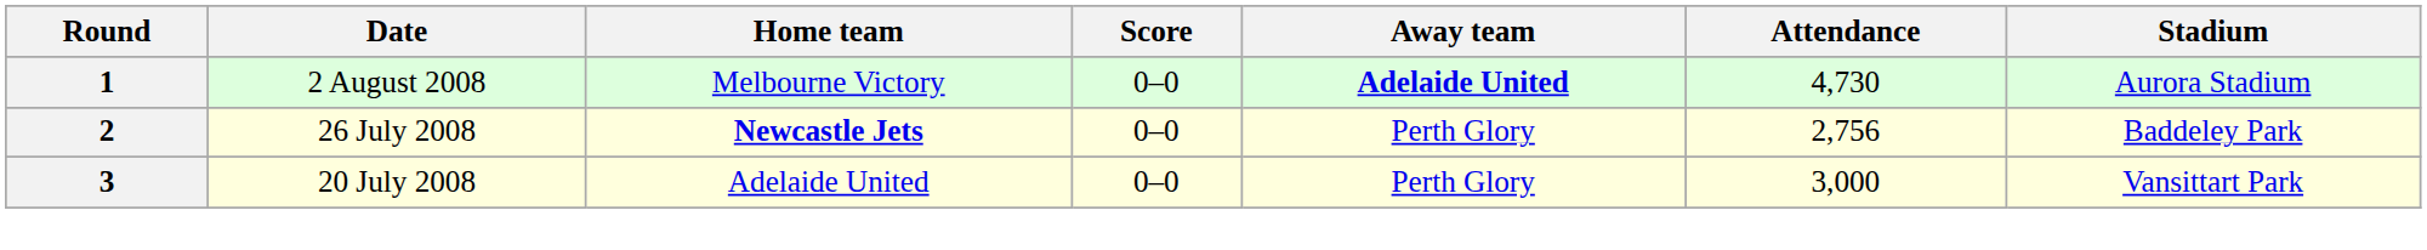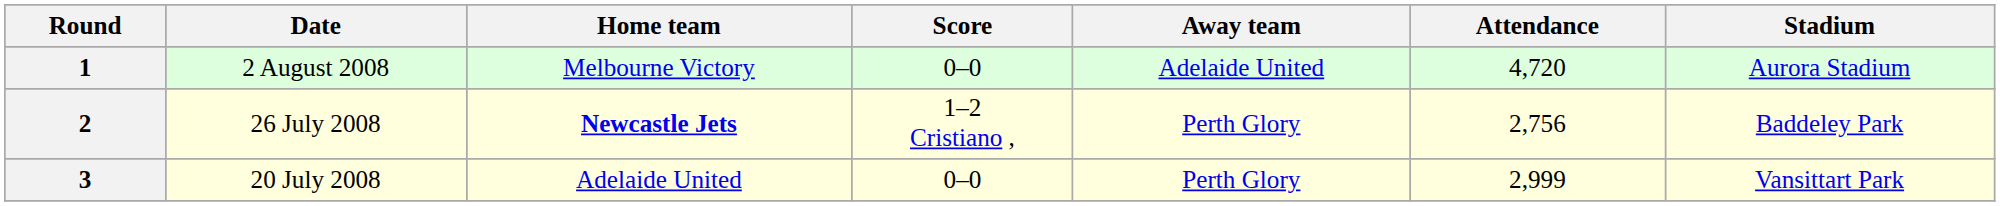 <table class="wikitable" style="font-size:90%;width:90%; text-align:center;">
 <tr>
 <th>Round</th>
 <th>Date</th>
 <th>Home team</th>
 <th>Score</th>
 <th>Away team</th>
 <th>Attendance</th>
 <th>Stadium</th>
 </tr>
 <tr bgcolor="#ddffdd">
 <th>1</th>
 <td>2 August 2008</td>
 <td><a href='#'>Melbourne Victory</a></td>
 <td>0–0</td>
-<td><strong><a href='#'>Adelaide United</a></strong></td>
-<td>4,730</td>
+<td><a href='#'>Adelaide United</a></td>
+<td>4,720</td>
 <td><a href='#'>Aurora Stadium</a></td>
 </tr>
 <tr bgcolor="#ffffdd">
 <th>2</th>
 <td>26 July 2008</td>
 <td><strong><a href='#'>Newcastle Jets</a></strong></td>
-<td>0–0</td>
+<td>1–2<br><a href='#'>Cristiano</a> , </td>
 <td><a href='#'>Perth Glory</a></td>
 <td>2,756</td>
 <td><a href='#'>Baddeley Park</a></td>
 </tr>
 <tr bgcolor="#ffffdd">
 <th>3</th>
 <td>20 July 2008</td>
 <td><a href='#'>Adelaide United</a></td>
 <td>0–0</td>
 <td><a href='#'>Perth Glory</a></td>
-<td>3,000</td>
+<td>2,999</td>
 <td><a href='#'>Vansittart Park</a></td>
 </tr>
 </table>
